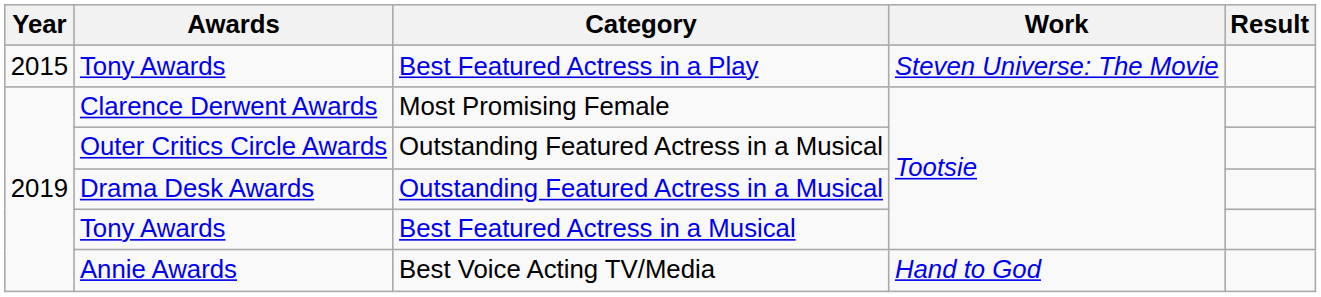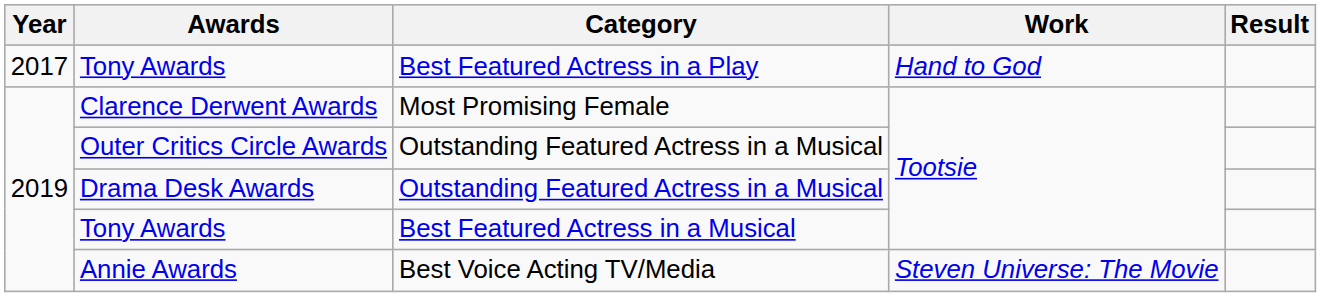 <table class="wikitable">
 <tr>
 <th>Year</th>
 <th>Awards</th>
 <th>Category</th>
 <th>Work</th>
 <th>Result</th>
 </tr>
 <tr>
-<td align="center">2015</td>
+<td align="center">2017</td>
 <td><a href='#'>Tony Awards</a></td>
 <td><a href='#'>Best Featured Actress in a Play</a></td>
-<td><em><a href='#'>Steven Universe: The Movie</a></em></td>
+<td><em><a href='#'>Hand to God</a></em></td>
 <td></td>
 </tr>
 <tr>
 <td rowspan="5">2019</td>
 <td><a href='#'>Clarence Derwent Awards</a></td>
 <td>Most Promising Female</td>
 <td rowspan="4"><em><a href='#'>Tootsie</a></em></td>
 <td></td>
 </tr>
 <tr>
 <td><a href='#'>Outer Critics Circle Awards</a></td>
 <td>Outstanding Featured Actress in a Musical</td>
 <td></td>
 </tr>
 <tr>
 <td><a href='#'>Drama Desk Awards</a></td>
 <td><a href='#'>Outstanding Featured Actress in a Musical</a></td>
 <td></td>
 </tr>
 <tr>
 <td><a href='#'>Tony Awards</a></td>
 <td><a href='#'>Best Featured Actress in a Musical</a></td>
 <td></td>
 </tr>
 <tr>
 <td><a href='#'>Annie Awards</a></td>
 <td>Best Voice Acting TV/Media</td>
-<td><em><a href='#'>Hand to God</a></em></td>
+<td><em><a href='#'>Steven Universe: The Movie</a></em></td>
 <td></td>
 </tr>
 </table>
